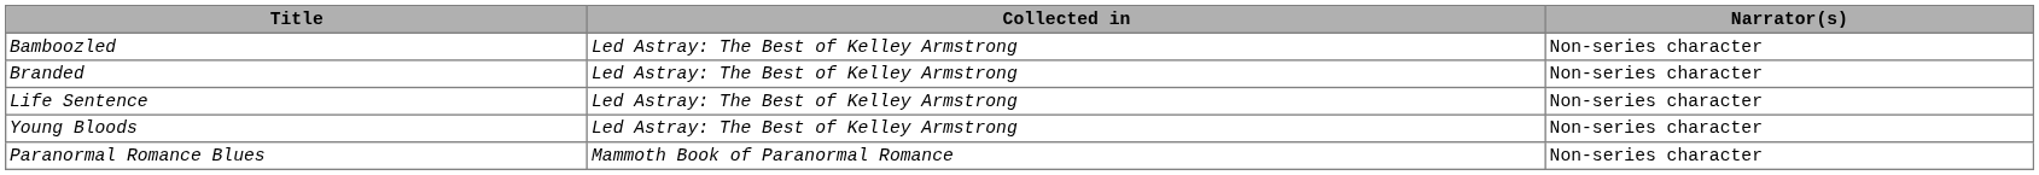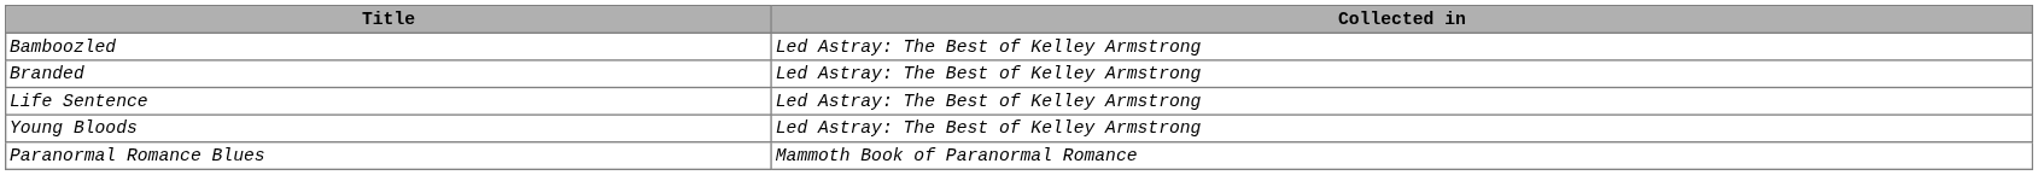 <table class="sortable" border="1" cellpadding="2" cellspacing="0" style="font-size:85%; border-collapse:collapse; width:100%;">
 <tr style="background:#b0b0b0;">
 <th style="text-align:center;">Title</th>
 <th style="text-align:center;">Collected in</th>
-<th style="text-align:center;">Narrator(s)</th>
 </tr>
 <tr>
 <td><em>Bamboozled</em></td>
 <td><em>Led Astray: The Best of Kelley Armstrong</em></td>
-<td>Non-series character</td>
 </tr>
 <tr>
 <td><em>Branded</em></td>
 <td><em>Led Astray: The Best of Kelley Armstrong</em></td>
-<td>Non-series character</td>
 </tr>
 <tr>
 <td><em>Life Sentence</em></td>
 <td><em>Led Astray: The Best of Kelley Armstrong</em></td>
-<td>Non-series character</td>
 </tr>
 <tr>
 <td><em>Young Bloods</em></td>
 <td><em>Led Astray: The Best of Kelley Armstrong</em></td>
-<td>Non-series character</td>
 </tr>
 <tr>
 <td><em>Paranormal Romance Blues</em></td>
 <td><em>Mammoth Book of Paranormal Romance</em></td>
-<td>Non-series character</td>
 </tr>
 </table>
